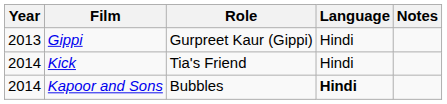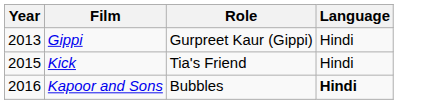 <table class="wikitable sortable">
 <tr>
 <th>Year</th>
 <th>Film</th>
 <th>Role</th>
 <th>Language</th>
-<th>Notes</th>
 </tr>
 <tr>
 <td>2013</td>
 <td><em><a href='#'>Gippi</a></em></td>
 <td>Gurpreet Kaur (Gippi)</td>
 <td>Hindi</td>
-<td></td>
 </tr>
 <tr>
-<td>2014</td>
+<td>2015</td>
 <td><em><a href='#'>Kick</a></em></td>
 <td>Tia's Friend</td>
 <td>Hindi</td>
-<td></td>
 </tr>
 <tr>
-<td>2014</td>
+<td>2016</td>
 <td><em><a href='#'>Kapoor and Sons</a></em></td>
 <td>Bubbles</td>
 <td><strong>Hindi</strong></td>
-<td></td>
 </tr>
 </table>
